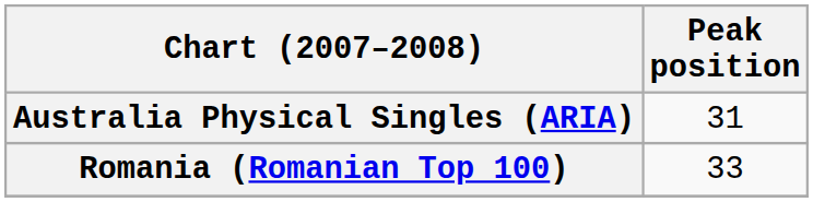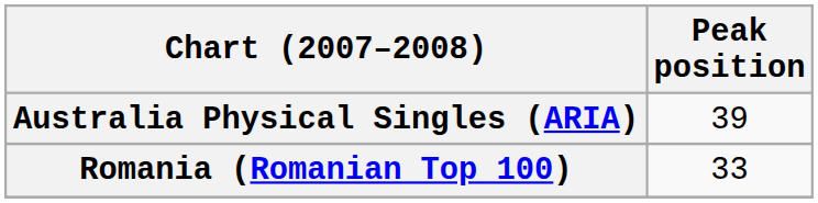 <table class="wikitable sortable plainrowheaders" style="text-align:center">
 <tr>
 <th>Chart (2007–2008)</th>
 <th>Peak<br>position</th>
 </tr>
 <tr>
 <th scope="row">Australia Physical Singles (<a href='#'>ARIA</a>)</th>
-<td>31</td>
+<td>39</td>
 </tr>
 <tr>
 </tr>
 <tr>
 </tr>
 <tr>
 </tr>
 <tr>
 </tr>
 <tr>
 </tr>
 <tr>
 </tr>
 <tr>
 </tr>
 <tr>
 </tr>
 <tr>
 </tr>
 <tr>
 <th scope="row">Romania (<a href='#'>Romanian Top 100</a>)</th>
 <td>33</td>
 </tr>
 <tr>
 </tr>
 <tr>
 </tr>
 <tr>
 </tr>
 <tr>
 </tr>
 </table>
